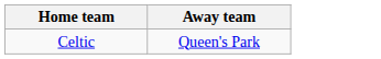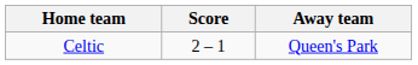 <table class="wikitable" style="text-align: center">
 <tr>
 <th width=140>Home team</th>
+<th width=80>Score</th>
 <th width=140>Away team</th>
 </tr>
 <tr>
 <td><a href='#'>Celtic</a></td>
+<td>2 – 1</td>
 <td><a href='#'>Queen's Park</a></td>
 </tr>
 </table>
